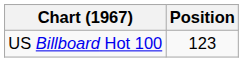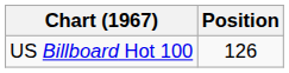 <table class="wikitable">
 <tr>
 <th>Chart (1967)</th>
 <th>Position</th>
 </tr>
 <tr>
 <td align="left">US <a href='#'><em>Billboard</em> Hot 100</a></td>
-<td align="center">123</td>
+<td align="center">126</td>
 </tr>
 </table>
